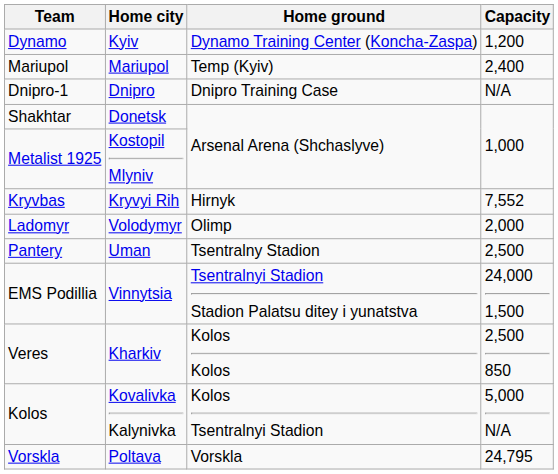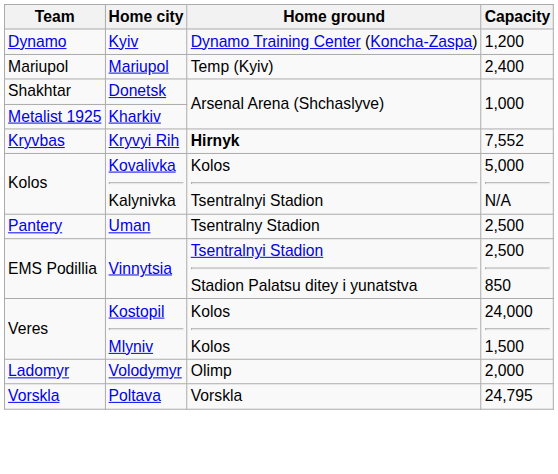 <table class="wikitable sortable">
 <tr>
 <th>Team</th>
 <th>Home city</th>
 <th>Home ground</th>
 <th>Capacity</th>
 </tr>
 <tr>
 <td data-sort-value="Dynamo"><a href='#'>Dynamo</a></td>
 <td><a href='#'>Kyiv</a></td>
 <td><a href='#'>Dynamo Training Center</a> (<a href='#'>Koncha-Zaspa</a>)</td>
 <td>1,200</td>
 </tr>
 <tr>
 <td data-sort-value="Mariupol">Mariupol</td>
 <td><a href='#'>Mariupol</a></td>
 <td>Temp (Kyiv)</td>
 <td>2,400</td>
 </tr>
 <tr>
-<td data-sort-value="Dnipro-1">Dnipro-1</td>
-<td><a href='#'>Dnipro</a></td>
-<td>Dnipro Training Case</td>
-<td>N/A</td>
-</tr>
-<tr>
 <td data-sort-value="Shakhtar">Shakhtar</td>
 <td><a href='#'>Donetsk</a></td>
 <td rowspan=2>Arsenal Arena (Shchaslyve)</td>
 <td rowspan=2>1,000</td>
 </tr>
 <tr>
 <td data-sort-value="Metalist 1925"><a href='#'>Metalist 1925</a></td>
-<td><a href='#'>Kostopil</a><hr><a href='#'>Mlyniv</a></td>
+<td><a href='#'>Kharkiv</a></td>
 </tr>
 <tr>
 <td data-sort-value="Kryvbas"><a href='#'>Kryvbas</a></td>
 <td><a href='#'>Kryvyi Rih</a></td>
-<td>Hirnyk</td>
+<td><strong>Hirnyk</strong></td>
 <td>7,552</td>
 </tr>
 <tr>
-<td data-sort-value="Ladomyr"><a href='#'>Ladomyr</a></td>
-<td><a href='#'>Volodymyr</a></td>
-<td>Olimp</td>
-<td>2,000</td>
+<td data-sort-value="Kolos">Kolos</td>
+<td><a href='#'>Kovalivka</a><hr>Kalynivka</td>
+<td>Kolos<hr>Tsentralnyi Stadion</td>
+<td>5,000<hr>N/A</td>
 </tr>
 <tr>
 <td data-sort-value="Pantery"><a href='#'>Pantery</a></td>
 <td><a href='#'>Uman</a></td>
 <td>Tsentralny Stadion</td>
 <td>2,500</td>
 </tr>
 <tr>
 <td data-sort-value="Podillia">EMS Podillia</td>
 <td><a href='#'>Vinnytsia</a></td>
 <td><a href='#'>Tsentralnyi Stadion</a><hr>Stadion Palatsu ditey i yunatstva</td>
+<td>2,500<hr>850</td>
+</tr>
+<tr>
+<td data-sort-value="Veres">Veres</td>
+<td><a href='#'>Kostopil</a><hr><a href='#'>Mlyniv</a></td>
+<td>Kolos<hr>Kolos</td>
 <td>24,000<hr>1,500</td>
 </tr>
 <tr>
-<td data-sort-value="Veres">Veres</td>
-<td><a href='#'>Kharkiv</a></td>
-<td>Kolos<hr>Kolos</td>
-<td>2,500<hr>850</td>
-</tr>
-<tr>
-<td data-sort-value="Kolos">Kolos</td>
-<td><a href='#'>Kovalivka</a><hr>Kalynivka</td>
-<td>Kolos<hr>Tsentralnyi Stadion</td>
-<td>5,000<hr>N/A</td>
+<td data-sort-value="Ladomyr"><a href='#'>Ladomyr</a></td>
+<td><a href='#'>Volodymyr</a></td>
+<td>Olimp</td>
+<td>2,000</td>
 </tr>
 <tr>
 <td data-sort-value="Vorskla"><a href='#'>Vorskla</a></td>
 <td><a href='#'>Poltava</a></td>
 <td>Vorskla</td>
 <td>24,795</td>
 </tr>
 </table>
